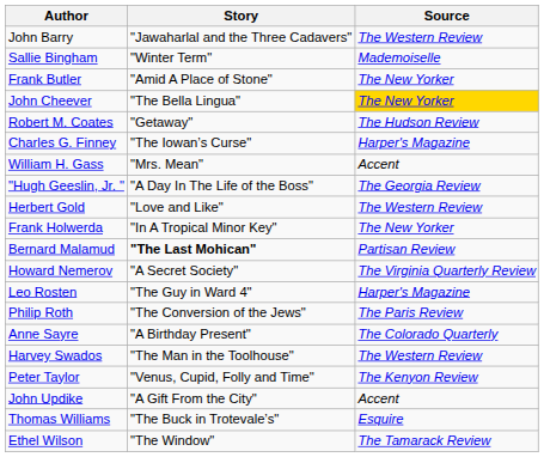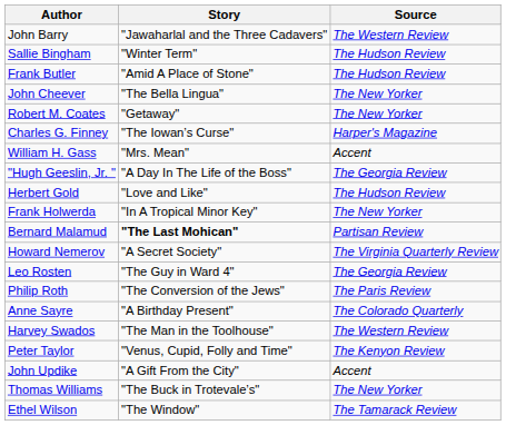 <table class="wikitable">
 <tr>
 <th>Author</th>
 <th>Story</th>
 <th>Source</th>
 </tr>
 <tr>
 <td>John Barry</td>
 <td>"Jawaharlal and the Three Cadavers"</td>
 <td><em><a href='#'>The Western Review</a></em></td>
 </tr>
 <tr>
 <td><a href='#'>Sallie Bingham</a></td>
 <td>"Winter Term"</td>
-<td><a href='#'><em>Mademoiselle</em></a></td>
+<td><em><a href='#'>The Hudson Review</a></em></td>
 </tr>
 <tr>
 <td><a href='#'>Frank Butler</a></td>
 <td>"Amid A Place of Stone"</td>
-<td><em><a href='#'>The New Yorker</a></em></td>
+<td><em><a href='#'>The Hudson Review</a></em></td>
 </tr>
 <tr>
 <td><a href='#'>John Cheever</a></td>
 <td>"The Bella Lingua"</td>
-<td style="background: gold;"><em><a href='#'>The New Yorker</a></em></td>
+<td><em><a href='#'>The New Yorker</a></em></td>
 </tr>
 <tr>
 <td><a href='#'>Robert M. Coates</a></td>
 <td>"Getaway"</td>
-<td><em><a href='#'>The Hudson Review</a></em></td>
+<td><em><a href='#'>The New Yorker</a></em></td>
 </tr>
 <tr>
 <td><a href='#'>Charles G. Finney</a></td>
 <td>"The Iowan’s Curse"</td>
 <td><em><a href='#'>Harper's Magazine</a></em></td>
 </tr>
 <tr>
 <td><a href='#'>William H. Gass</a></td>
 <td>"Mrs. Mean"</td>
 <td><em>Accent</em></td>
 </tr>
 <tr>
 <td><a href='#'>"Hugh Geeslin, Jr. "</a></td>
 <td>"A Day In The Life of the Boss"</td>
 <td><em><a href='#'>The Georgia Review</a></em></td>
 </tr>
 <tr>
 <td><a href='#'>Herbert Gold</a></td>
 <td>"Love and Like"</td>
-<td><em><a href='#'>The Western Review</a></em></td>
+<td><em><a href='#'>The Hudson Review</a></em></td>
 </tr>
 <tr>
 <td><a href='#'>Frank Holwerda</a></td>
 <td>"In A Tropical Minor Key"</td>
 <td><em><a href='#'>The New Yorker</a></em></td>
 </tr>
 <tr>
 <td><a href='#'>Bernard Malamud</a></td>
 <td><strong>"The Last Mohican"</strong></td>
 <td><em><a href='#'>Partisan Review</a></em></td>
 </tr>
 <tr>
 <td><a href='#'>Howard Nemerov</a></td>
 <td>"A Secret Society"</td>
 <td><em><a href='#'>The Virginia Quarterly Review</a></em></td>
 </tr>
 <tr>
 <td><a href='#'>Leo Rosten</a></td>
 <td>"The Guy in Ward 4"</td>
-<td><em><a href='#'>Harper's Magazine</a></em></td>
+<td><em><a href='#'>The Georgia Review</a></em></td>
 </tr>
 <tr>
 <td><a href='#'>Philip Roth</a></td>
 <td>"The Conversion of the Jews"</td>
 <td><em><a href='#'>The Paris Review</a></em></td>
 </tr>
 <tr>
 <td><a href='#'>Anne Sayre</a></td>
 <td>"A Birthday Present"</td>
 <td><em><a href='#'>The Colorado Quarterly</a></em></td>
 </tr>
 <tr>
 <td><a href='#'>Harvey Swados</a></td>
 <td>"The Man in the Toolhouse"</td>
 <td><em><a href='#'>The Western Review</a></em></td>
 </tr>
 <tr>
 <td><a href='#'>Peter Taylor</a></td>
 <td>"Venus, Cupid, Folly and Time"</td>
 <td><em><a href='#'>The Kenyon Review</a></em></td>
 </tr>
 <tr>
 <td><a href='#'>John Updike</a></td>
 <td>"A Gift From the City"</td>
 <td><em>Accent</em></td>
 </tr>
 <tr>
 <td><a href='#'>Thomas Williams</a></td>
 <td>"The Buck in Trotevale’s"</td>
-<td><a href='#'><em>Esquire</em></a></td>
+<td><em><a href='#'>The New Yorker</a></em></td>
 </tr>
 <tr>
 <td><a href='#'>Ethel Wilson</a></td>
 <td>"The Window"</td>
 <td><em><a href='#'>The Tamarack Review</a></em></td>
 </tr>
 </table>
